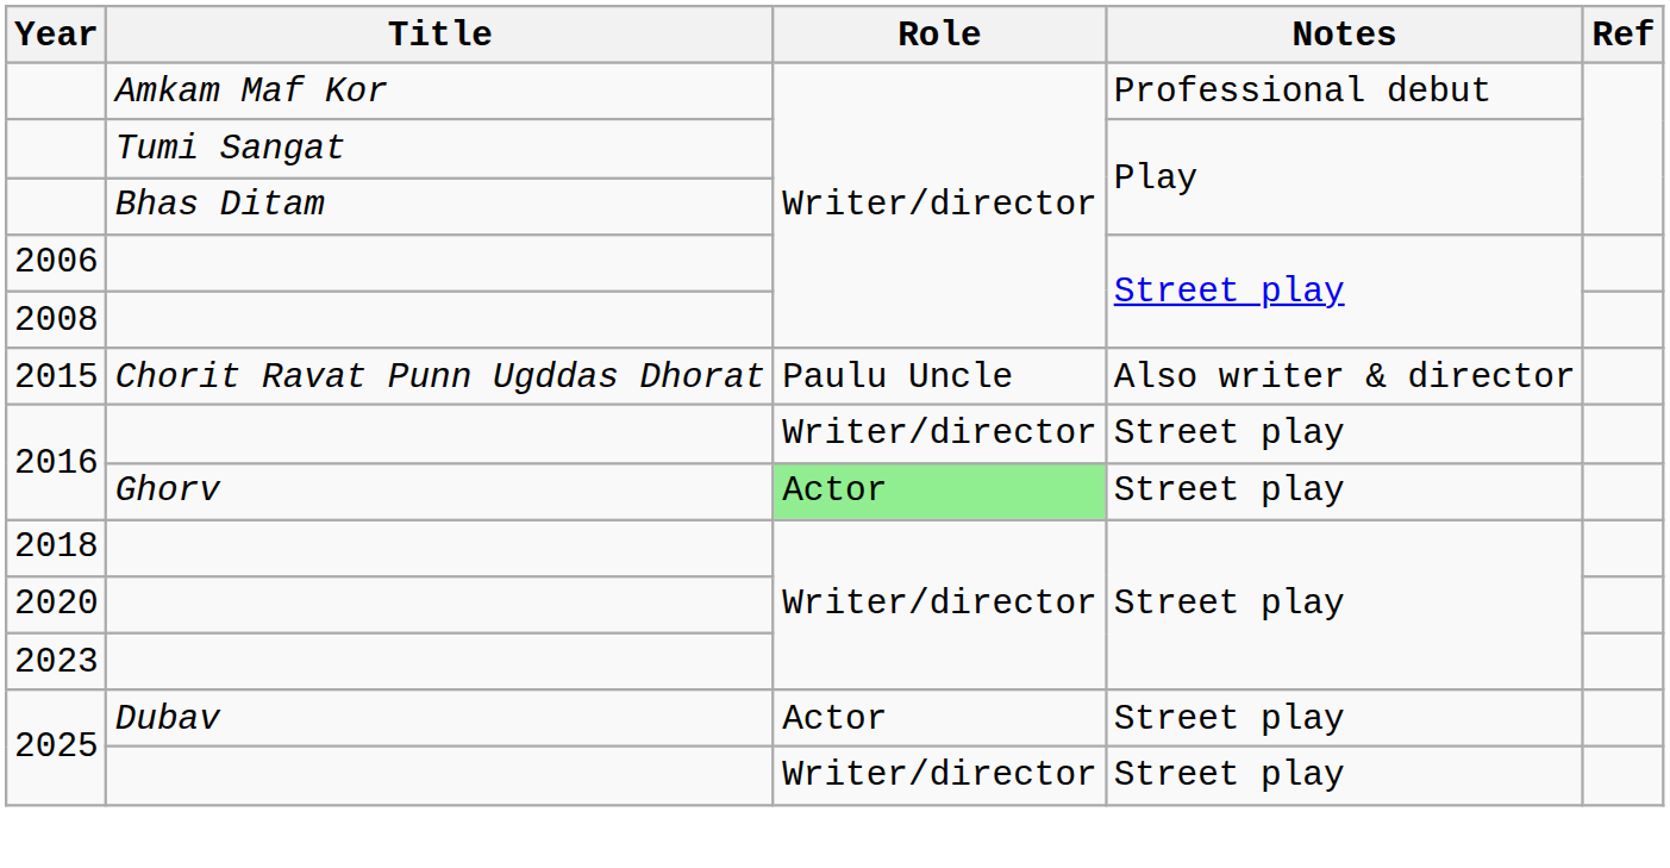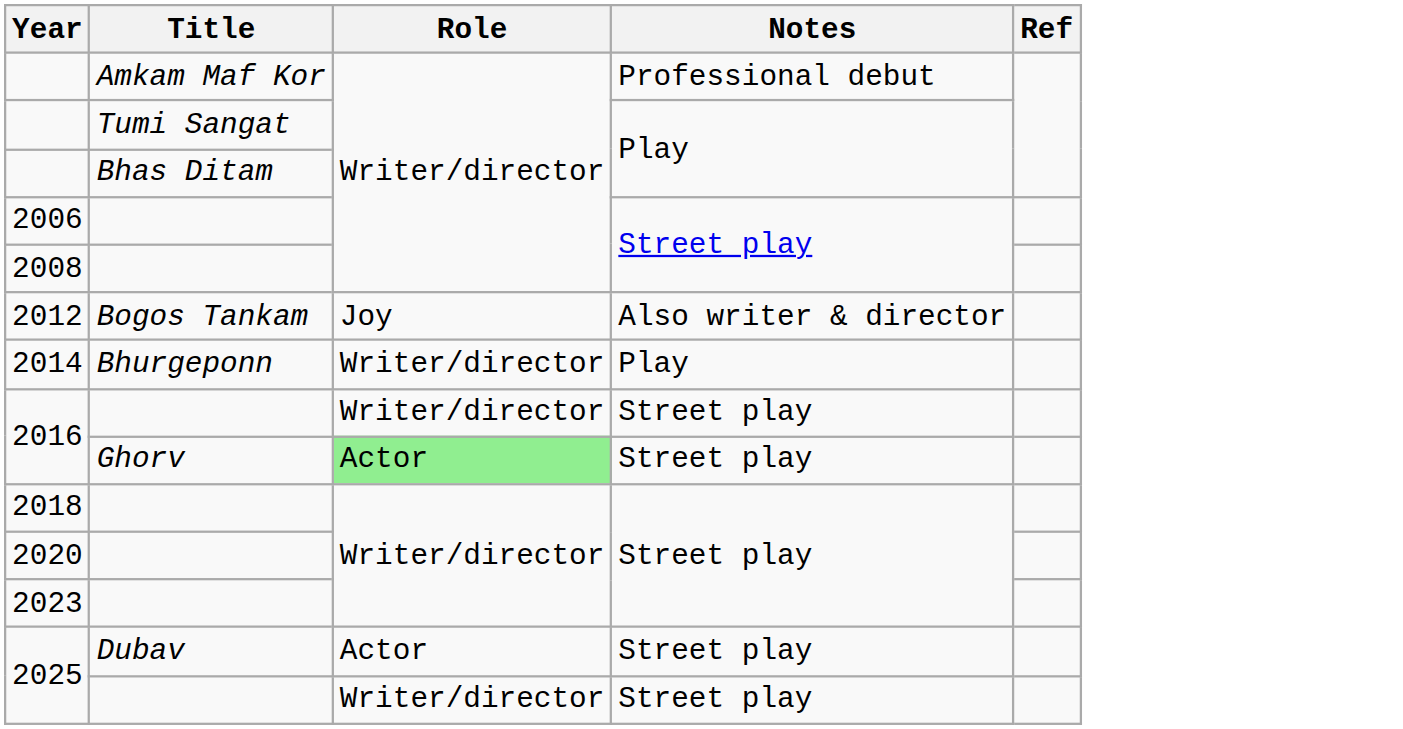 <table class="wikitable sortable">
 <tr>
 <th>Year</th>
 <th>Title</th>
 <th>Role</th>
 <th>Notes</th>
 <th>Ref</th>
 </tr>
 <tr>
 <td></td>
 <td><em>Amkam Maf Kor</em></td>
 <td rowspan="5">Writer/director</td>
 <td>Professional debut</td>
 <td rowspan="3"></td>
 </tr>
 <tr>
 <td></td>
 <td><em>Tumi Sangat</em></td>
 <td rowspan="2">Play</td>
 </tr>
 <tr>
 <td></td>
 <td><em>Bhas Ditam</em></td>
 </tr>
 <tr>
 <td>2006</td>
 <td></td>
 <td rowspan="2"><a href='#'>Street play</a></td>
 <td></td>
 </tr>
 <tr>
 <td>2008</td>
 <td></td>
 <td></td>
 </tr>
 <tr>
-<td>2015</td>
-<td><em>Chorit Ravat Punn Ugddas Dhorat</em></td>
-<td>Paulu Uncle</td>
+<td>2012</td>
+<td><em>Bogos Tankam</em></td>
+<td>Joy</td>
 <td>Also writer & director</td>
+<td></td>
+</tr>
+<tr>
+<td>2014</td>
+<td><em>Bhurgeponn</em></td>
+<td>Writer/director</td>
+<td>Play</td>
 <td></td>
 </tr>
 <tr>
 <td rowspan="2">2016</td>
 <td></td>
 <td>Writer/director</td>
 <td>Street play</td>
 <td></td>
 </tr>
 <tr>
 <td><em>Ghorv</em></td>
 <td style="background: lightgreen;">Actor</td>
 <td>Street play</td>
 <td></td>
 </tr>
 <tr>
 <td>2018</td>
 <td></td>
 <td rowspan="3">Writer/director</td>
 <td rowspan="3">Street play</td>
 <td></td>
 </tr>
 <tr>
 <td>2020</td>
 <td></td>
 <td></td>
 </tr>
 <tr>
 <td>2023</td>
 <td></td>
 <td></td>
 </tr>
 <tr>
 <td rowspan="2">2025</td>
 <td><em>Dubav</em></td>
 <td>Actor</td>
 <td>Street play</td>
 <td></td>
 </tr>
 <tr>
 <td></td>
 <td>Writer/director</td>
 <td>Street play</td>
 <td></td>
 </tr>
 </table>
